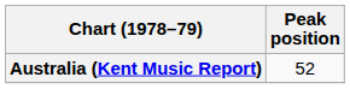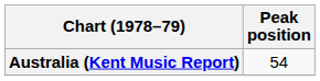 <table class="wikitable sortable plainrowheaders" style="text-align:center">
 <tr>
 <th>Chart (1978–79)</th>
 <th>Peak<br>position</th>
 </tr>
 <tr>
 <th scope="row">Australia (<a href='#'>Kent Music Report</a>)</th>
-<td>52</td>
+<td>54</td>
 </tr>
 <tr>
 </tr>
 </table>
